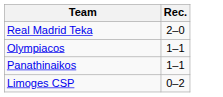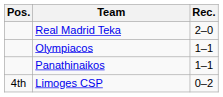 <table class="wikitable" style="text-align:center">
 <tr>
+<th width=25>Pos.</th>
 <th width=220>Team</th>
 <th width=25>Rec.</th>
 </tr>
 <tr>
+<td></td>
 <td align=left> <a href='#'>Real Madrid Teka</a></td>
 <td>2–0</td>
 </tr>
 <tr>
+<td></td>
 <td align=left> <a href='#'>Olympiacos</a></td>
 <td>1–1</td>
 </tr>
 <tr>
+<td></td>
 <td align=left> <a href='#'>Panathinaikos</a></td>
 <td>1–1</td>
 </tr>
 <tr>
+<td>4th</td>
 <td align=left> <a href='#'>Limoges CSP</a></td>
 <td>0–2</td>
 </tr>
 </table>
